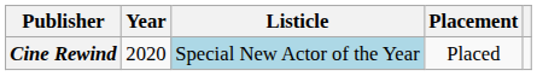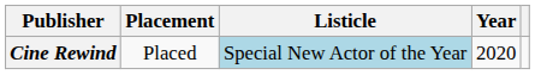 <table class="wikitable plainrowheaders">
 <tr>
 <th scope="col">Publisher</th>
+<th scope="col">Placement</th>
+<th scope="col">Listicle</th>
 <th scope="col">Year</th>
-<th scope="col">Listicle</th>
-<th scope="col">Placement</th>
 <th scope="col" class="unsortable"></th>
 </tr>
 <tr>
 <th scope="row"><em>Cine Rewind</em></th>
+<td style="text-align:center">Placed</td>
+<td style="background: lightblue;">Special New Actor of the Year</td>
 <td style="text-align:center">2020</td>
-<td style="background: lightblue;">Special New Actor of the Year</td>
-<td style="text-align:center">Placed</td>
 <td style="text-align:center"></td>
 </tr>
 </table>
